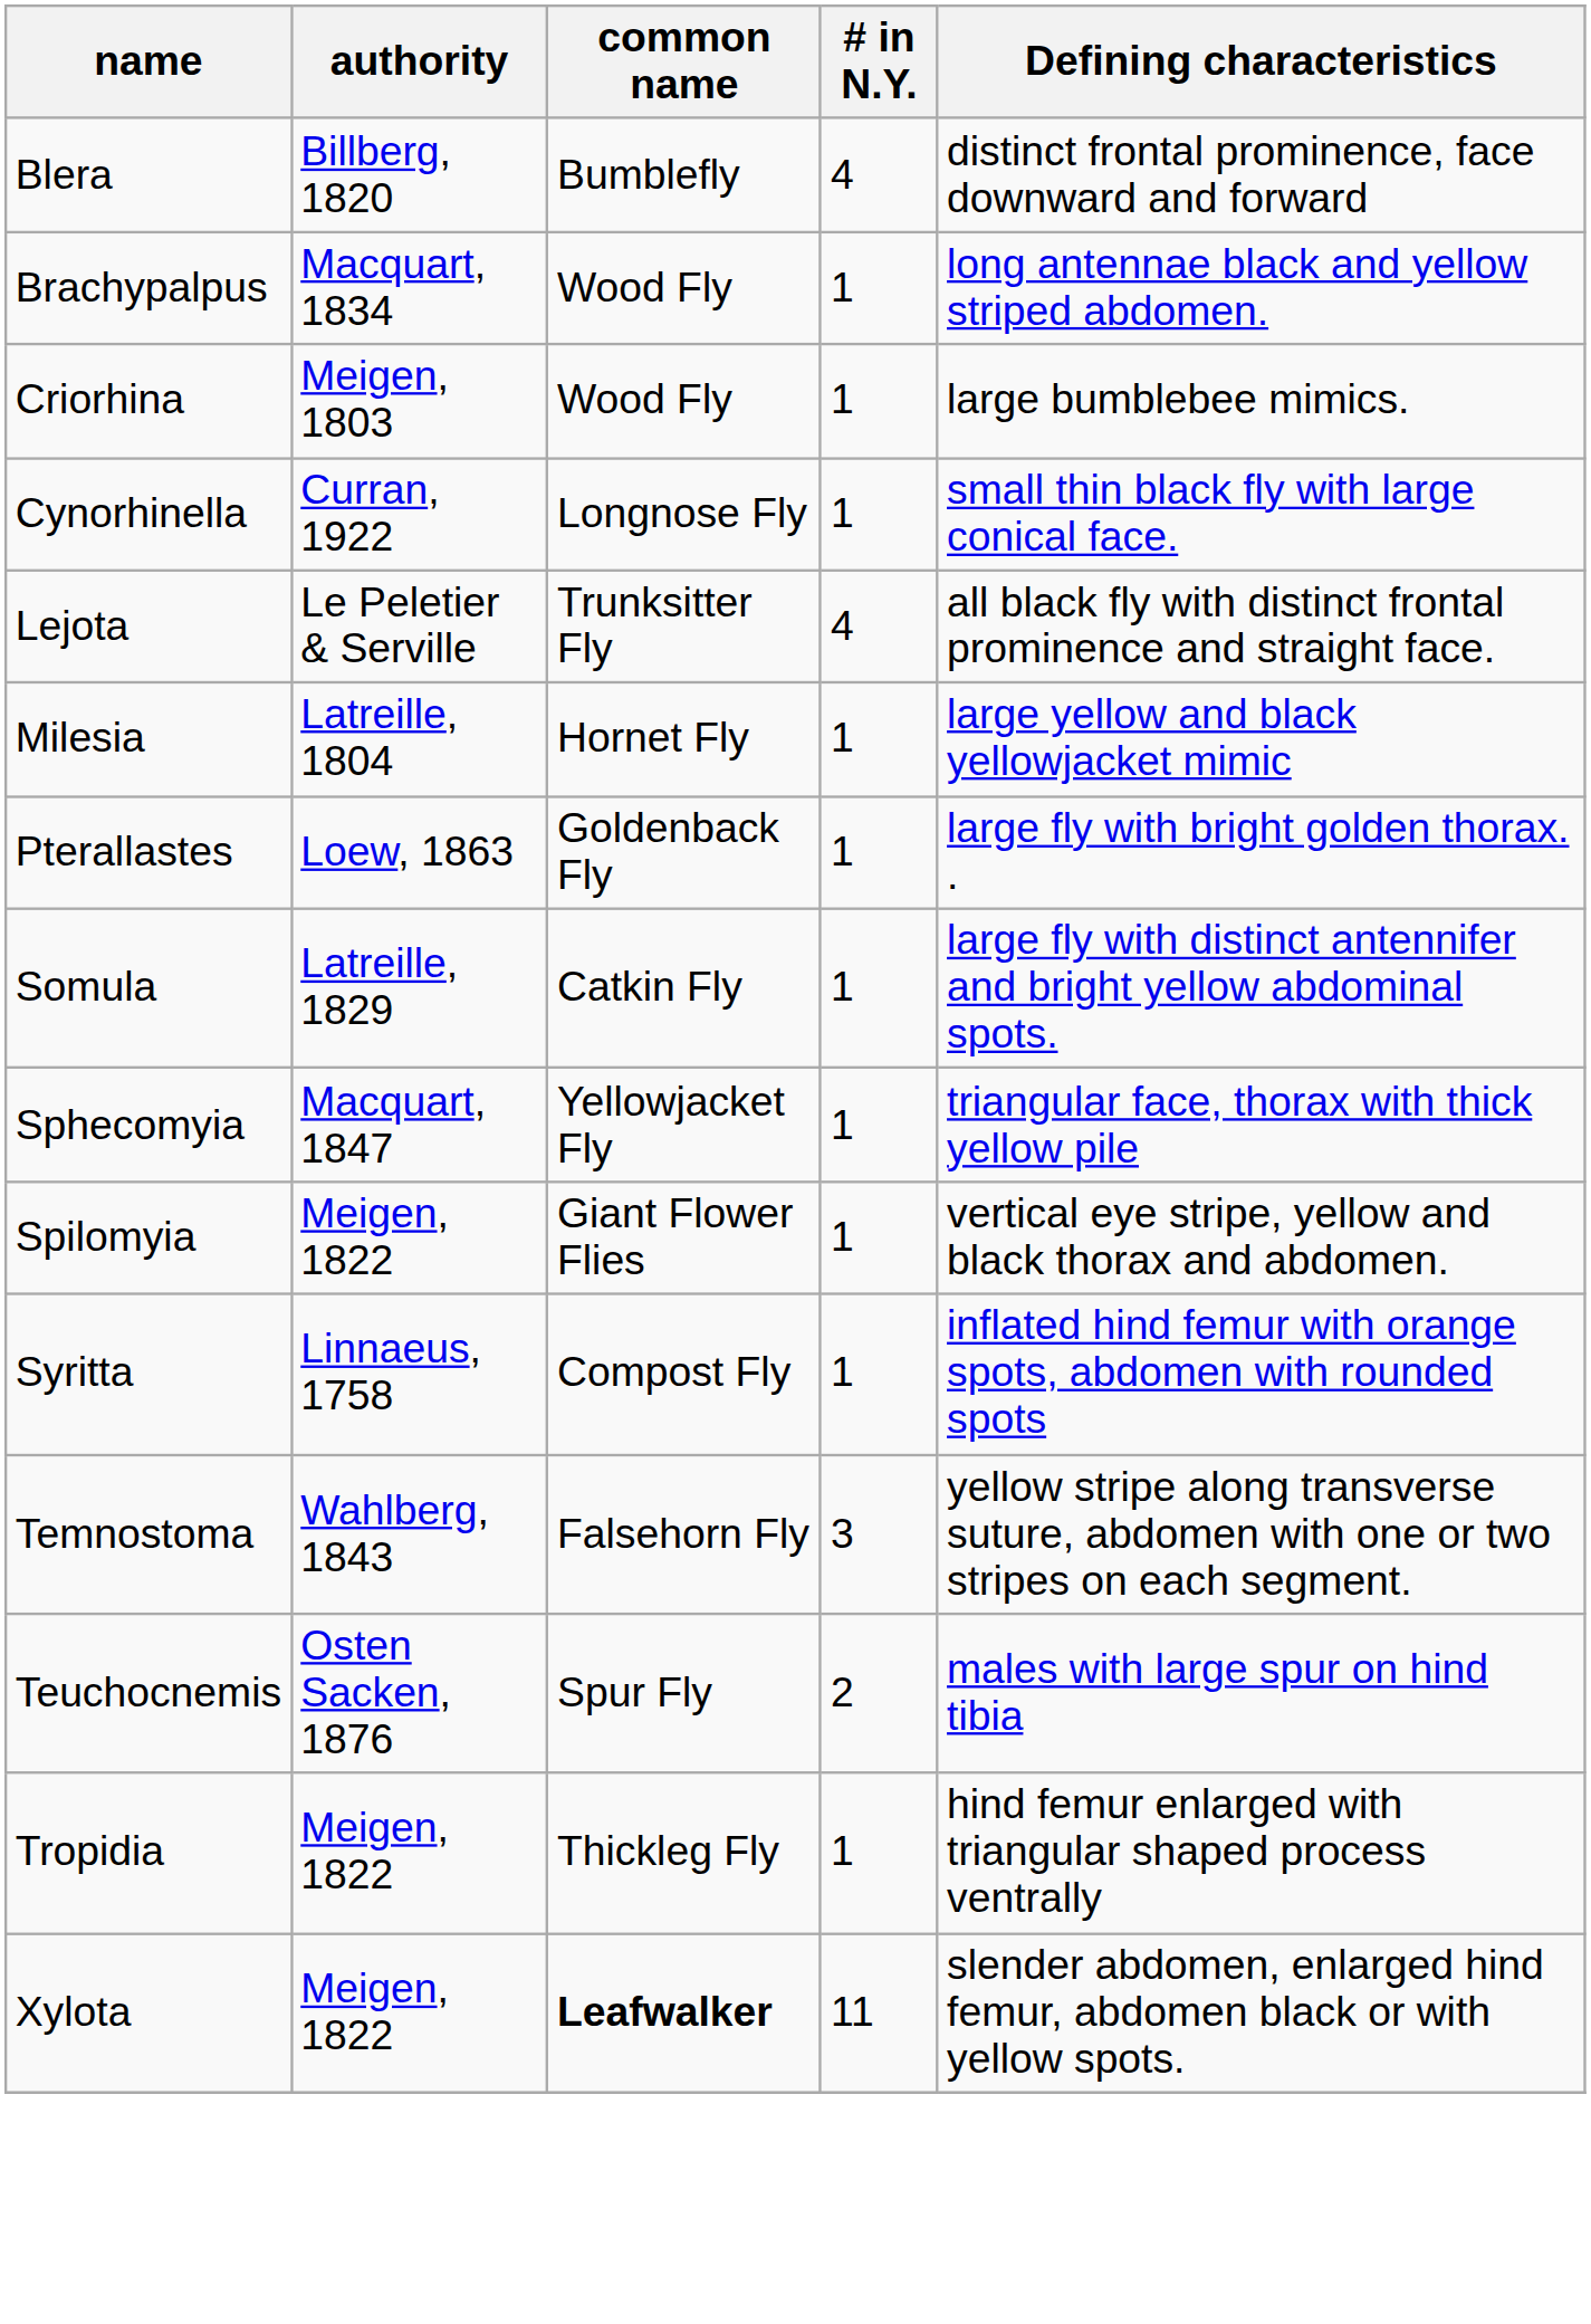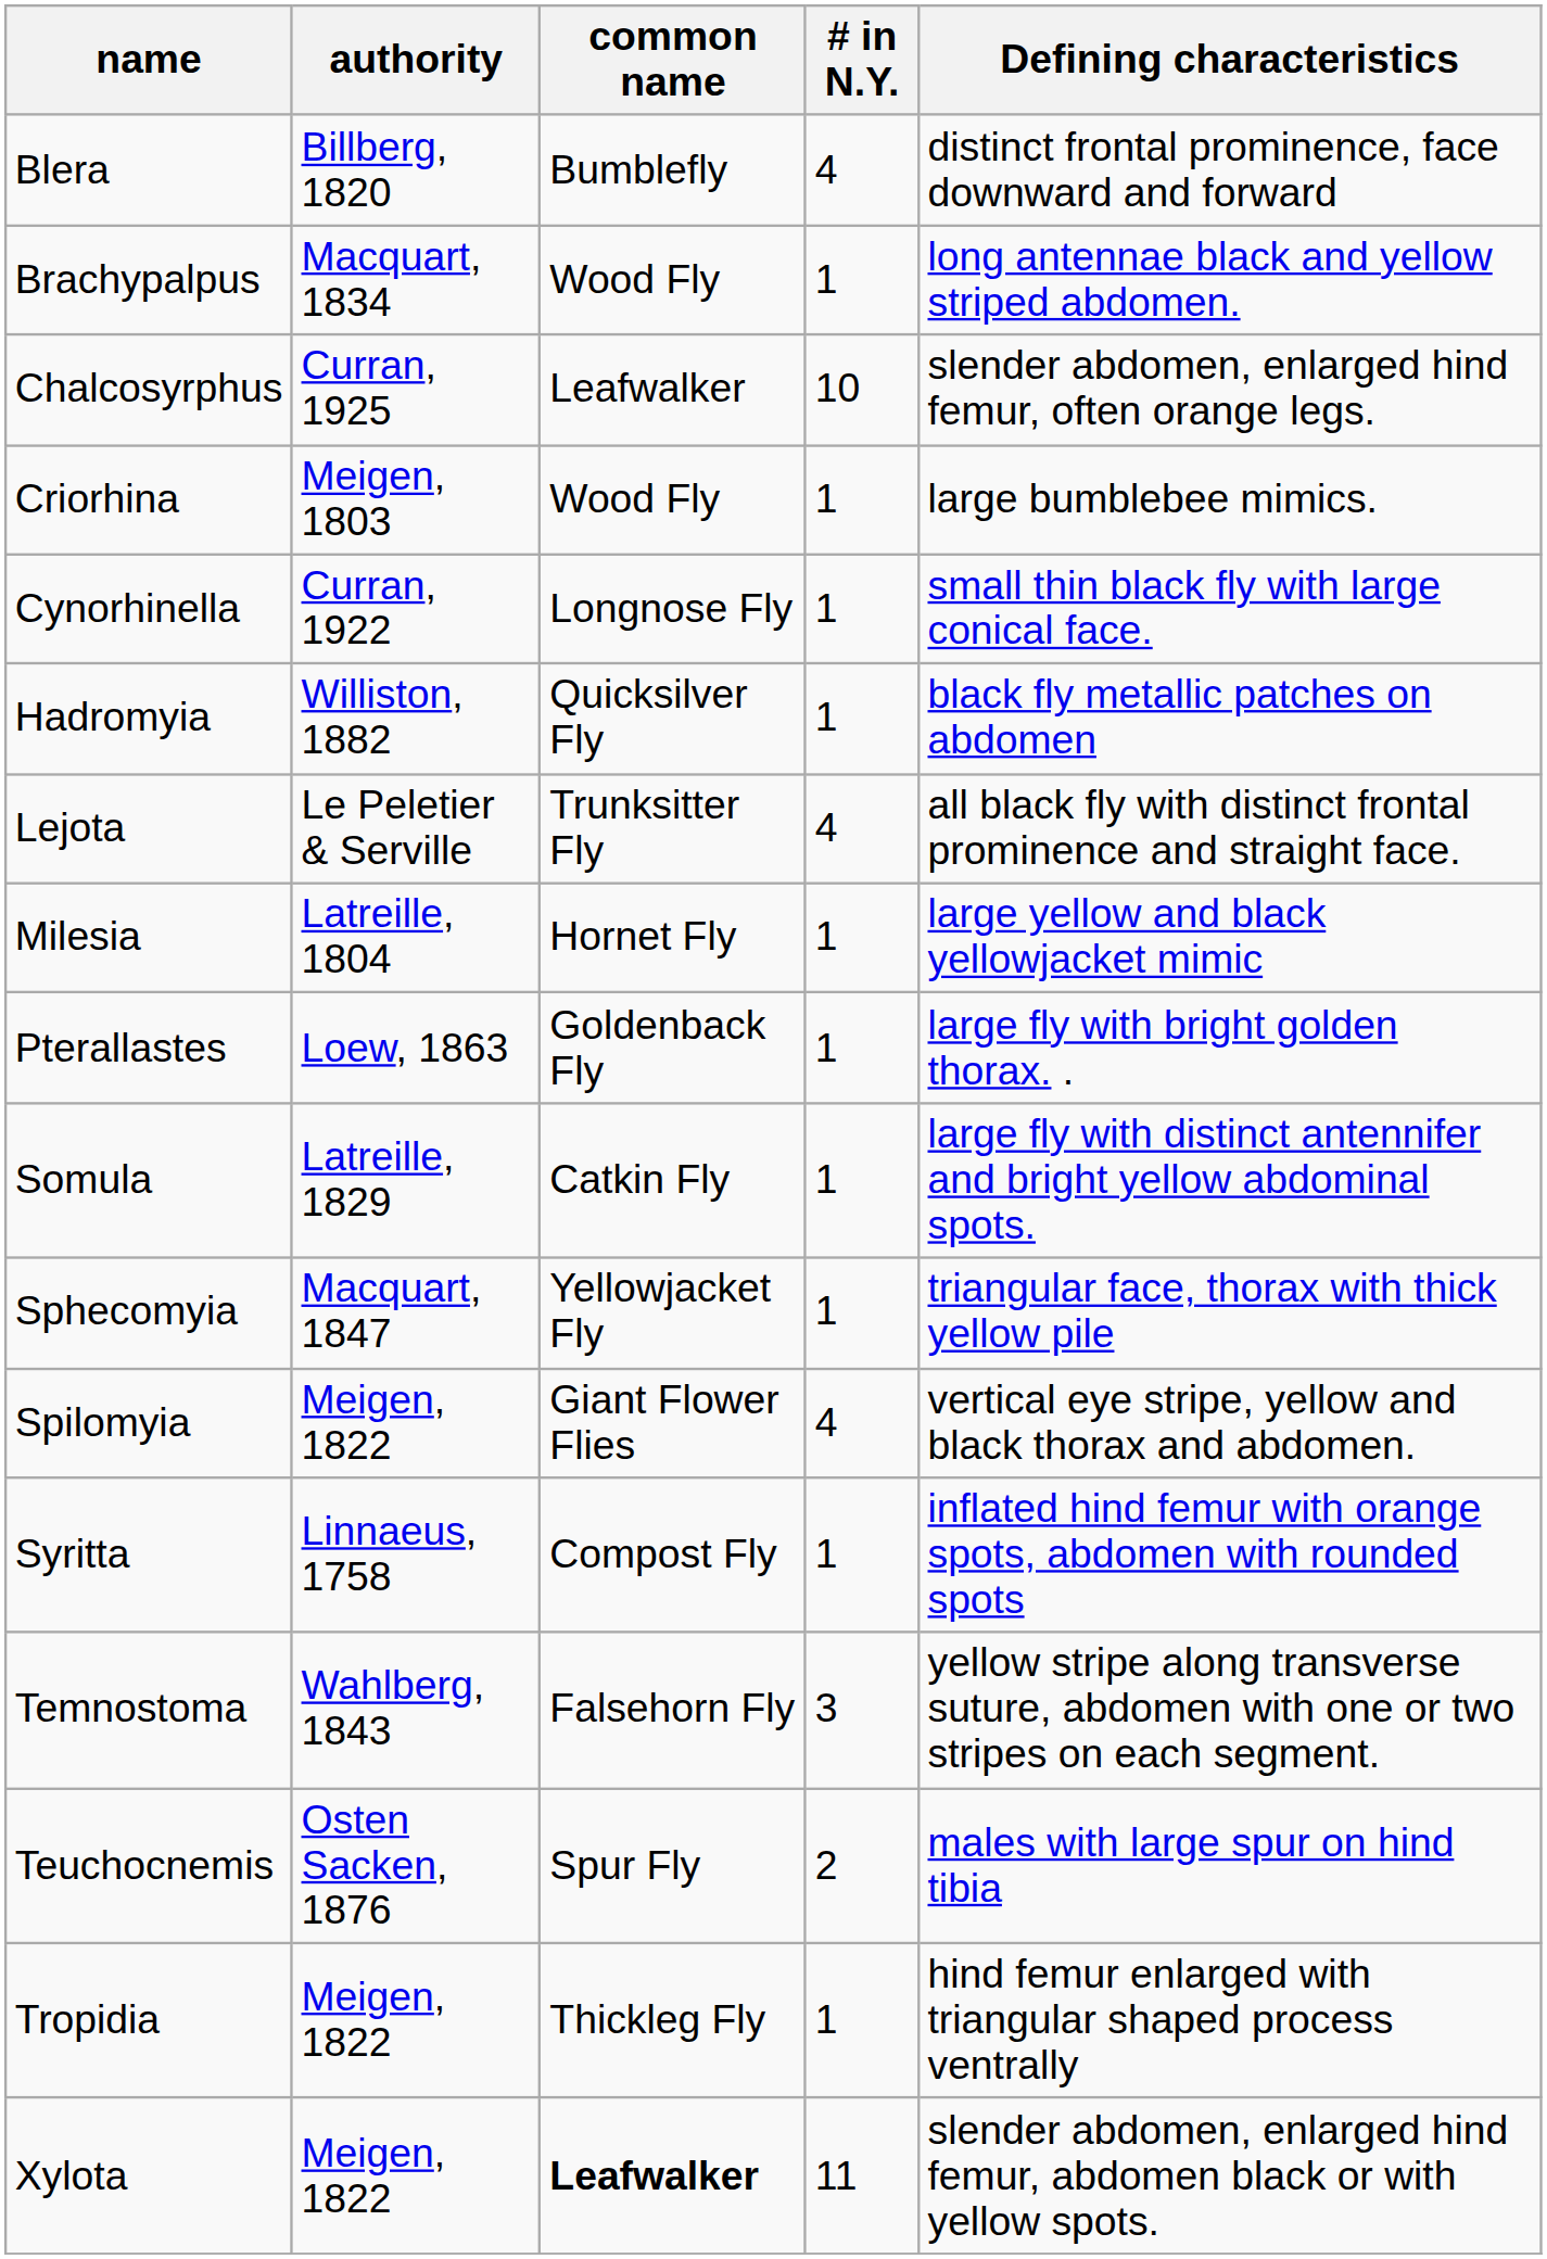 <table class="wikitable sortable collapsible collapsed" border="1">
 <tr>
 <th>name</th>
 <th>authority</th>
 <th>common name</th>
 <th># in N.Y.</th>
 <th>Defining characteristics</th>
 </tr>
 <tr>
 <td>Blera</td>
 <td><a href='#'>Billberg</a>, 1820</td>
 <td>Bumblefly</td>
 <td>4</td>
 <td>distinct frontal prominence, face downward and forward</td>
 </tr>
 <tr>
 <td>Brachypalpus</td>
 <td><a href='#'>Macquart</a>, 1834</td>
 <td>Wood Fly</td>
 <td>1</td>
 <td><a href='#'>long antennae black and yellow striped abdomen.</a></td>
 </tr>
 <tr>
+<td>Chalcosyrphus</td>
+<td><a href='#'>Curran</a>, 1925</td>
+<td>Leafwalker</td>
+<td>10</td>
+<td>slender abdomen, enlarged hind femur, often orange legs.</td>
+</tr>
+<tr>
 <td>Criorhina</td>
 <td><a href='#'>Meigen</a>, 1803</td>
 <td>Wood Fly</td>
 <td>1</td>
 <td>large bumblebee mimics.</td>
 </tr>
 <tr>
 <td>Cynorhinella</td>
 <td><a href='#'>Curran</a>, 1922</td>
 <td>Longnose Fly</td>
 <td>1</td>
 <td><a href='#'>small thin black fly with large conical face.</a></td>
+</tr>
+<tr>
+<td>Hadromyia</td>
+<td><a href='#'>Williston</a>, 1882</td>
+<td>Quicksilver Fly</td>
+<td>1</td>
+<td><a href='#'>black fly metallic patches on abdomen</a></td>
 </tr>
 <tr>
 <td>Lejota</td>
 <td>Le Peletier & Serville</td>
 <td>Trunksitter Fly</td>
 <td>4</td>
 <td>all black fly with distinct frontal prominence and straight face.</td>
 </tr>
 <tr>
 <td>Milesia</td>
 <td><a href='#'>Latreille</a>, 1804</td>
 <td>Hornet Fly</td>
 <td>1</td>
 <td><a href='#'>large yellow and black yellowjacket mimic</a></td>
 </tr>
 <tr>
 <td>Pterallastes</td>
 <td><a href='#'>Loew</a>, 1863</td>
 <td>Goldenback Fly</td>
 <td>1</td>
 <td><a href='#'>large fly with bright golden thorax.</a> .</td>
 </tr>
 <tr>
 <td>Somula</td>
 <td><a href='#'>Latreille</a>, 1829</td>
 <td>Catkin Fly</td>
 <td>1</td>
 <td><a href='#'>large fly with distinct antennifer and bright yellow abdominal spots.</a></td>
 </tr>
 <tr>
 <td>Sphecomyia</td>
 <td><a href='#'>Macquart</a>, 1847</td>
 <td>Yellowjacket Fly</td>
 <td>1</td>
 <td><a href='#'>triangular face, thorax with thick yellow pile</a></td>
 </tr>
 <tr>
 <td>Spilomyia</td>
 <td><a href='#'>Meigen</a>, 1822</td>
 <td>Giant Flower Flies</td>
-<td>1</td>
+<td>4</td>
 <td>vertical eye stripe, yellow and black thorax and abdomen.</td>
 </tr>
 <tr>
 <td>Syritta</td>
 <td><a href='#'>Linnaeus</a>, 1758</td>
 <td>Compost Fly</td>
 <td>1</td>
 <td><a href='#'>inflated hind femur with orange spots, abdomen with rounded spots</a></td>
 </tr>
 <tr>
 <td>Temnostoma</td>
 <td><a href='#'>Wahlberg</a>, 1843</td>
 <td>Falsehorn Fly</td>
 <td>3</td>
 <td>yellow stripe along transverse suture, abdomen with one or two stripes on each segment.</td>
 </tr>
 <tr>
 <td>Teuchocnemis</td>
 <td><a href='#'>Osten Sacken</a>, 1876</td>
 <td>Spur Fly</td>
 <td>2</td>
 <td><a href='#'>males with large spur on hind tibia</a></td>
 </tr>
 <tr>
 <td>Tropidia</td>
 <td><a href='#'>Meigen</a>, 1822</td>
 <td>Thickleg Fly</td>
 <td>1</td>
 <td>hind femur enlarged with triangular shaped process ventrally</td>
 </tr>
 <tr>
 <td>Xylota</td>
 <td><a href='#'>Meigen</a>, 1822</td>
 <td><strong>Leafwalker</strong></td>
 <td>11</td>
 <td>slender abdomen, enlarged hind femur, abdomen black or with yellow spots.</td>
 </tr>
 <tr>
 </tr>
 </table>
